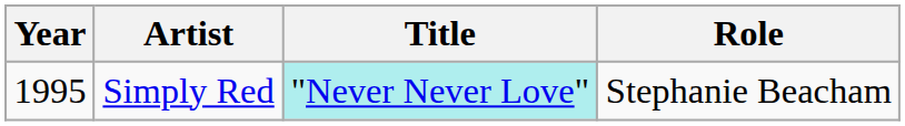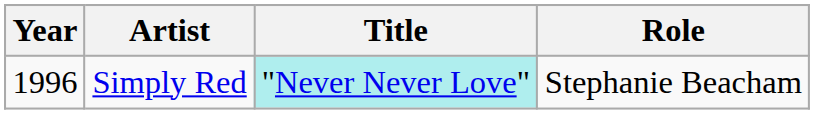 <table class="wikitable sortable">
 <tr>
 <th>Year</th>
 <th>Artist</th>
 <th>Title</th>
 <th class="unsortable">Role</th>
 </tr>
 <tr>
-<td>1995</td>
+<td>1996</td>
 <td><a href='#'>Simply Red</a></td>
 <td style="background: paleturquoise;">"<a href='#'>Never Never Love</a>"</td>
 <td>Stephanie Beacham</td>
 </tr>
 </table>
